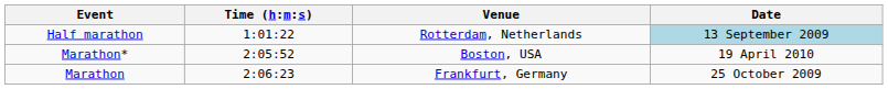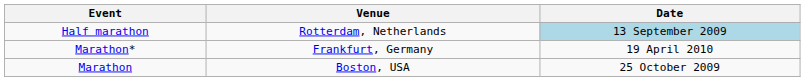 <table class="wikitable" style="text-align:center; font-size:95%;" width="70%">
 <tr>
 <th>Event</th>
-<th>Time (<a href='#'>h</a>:<a href='#'>m</a>:<a href='#'>s</a>)</th>
 <th>Venue</th>
 <th>Date</th>
 </tr>
 <tr>
 <td><a href='#'>Half marathon</a></td>
-<td>1:01:22</td>
 <td><a href='#'>Rotterdam</a>, Netherlands</td>
 <td style="background: lightblue;">13 September 2009</td>
 </tr>
 <tr>
 <td><a href='#'>Marathon</a>*</td>
-<td>2:05:52</td>
-<td><a href='#'>Boston</a>, USA</td>
+<td><a href='#'>Frankfurt</a>, Germany</td>
 <td>19 April 2010</td>
 </tr>
 <tr>
 <td><a href='#'>Marathon</a></td>
-<td>2:06:23</td>
-<td><a href='#'>Frankfurt</a>, Germany</td>
+<td><a href='#'>Boston</a>, USA</td>
 <td>25 October 2009</td>
 </tr>
 </table>
